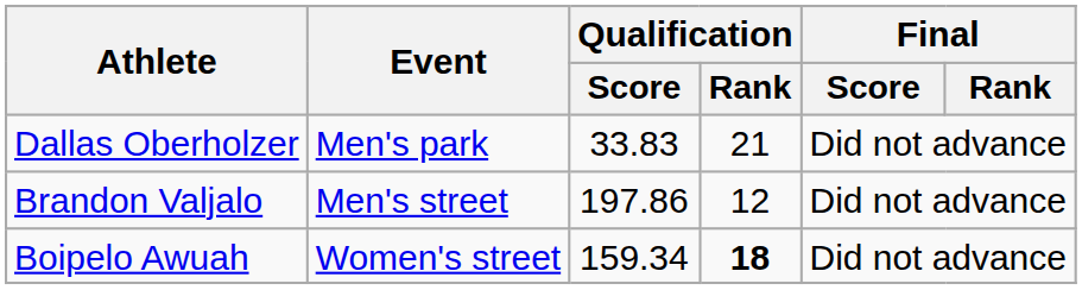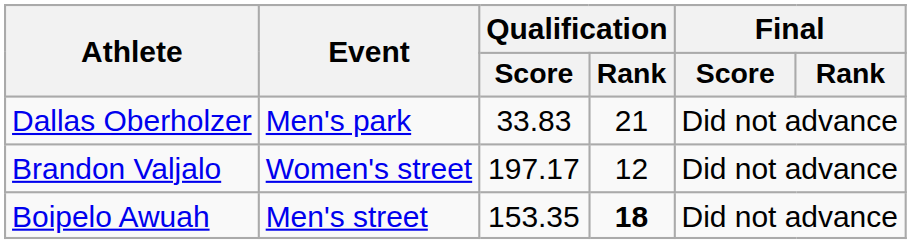 <table class=wikitable style=text-align:center;font-size:90%>
 <tr>
 <th rowspan=2>Athlete</th>
 <th rowspan=2>Event</th>
 <th colspan=2>Qualification</th>
 <th colspan=2>Final</th>
 </tr>
 <tr style=font-size:95%>
 <th>Score</th>
 <th>Rank</th>
 <th>Score</th>
 <th>Rank</th>
 </tr>
 <tr>
 <td align=left><a href='#'>Dallas Oberholzer</a></td>
 <td align=left><a href='#'>Men's park</a></td>
 <td>33.83</td>
 <td>21</td>
 <td colspan="2">Did not advance</td>
 </tr>
 <tr>
 <td align=left><a href='#'>Brandon Valjalo</a></td>
-<td align=left><a href='#'>Men's street</a></td>
-<td>197.86</td>
+<td align=left><a href='#'>Women's street</a></td>
+<td>197.17</td>
 <td>12</td>
 <td colspan="2">Did not advance</td>
 </tr>
 <tr>
 <td align=left><a href='#'>Boipelo Awuah</a></td>
-<td align=left><a href='#'>Women's street</a></td>
-<td>159.34</td>
+<td align=left><a href='#'>Men's street</a></td>
+<td>153.35</td>
 <td><strong>18</strong></td>
 <td colspan="2">Did not advance</td>
 </tr>
 </table>
